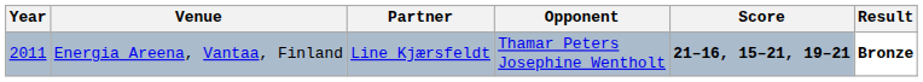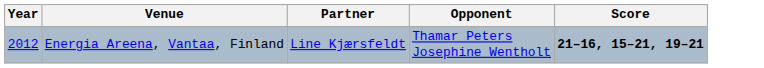 <table class="sortable wikitable" style="font-size: 90%;">
 <tr>
 <th>Year</th>
 <th>Venue</th>
 <th>Partner</th>
 <th>Opponent</th>
 <th>Score</th>
-<th>Result</th>
 </tr>
 <tr style="background:#AABBCC">
-<td align="center"><a href='#'>2011</a></td>
+<td align="center"><a href='#'>2012</a></td>
 <td align="left"><a href='#'>Energia Areena</a>, <a href='#'>Vantaa</a>, Finland</td>
 <td align="left"> <a href='#'>Line Kjærsfeldt</a></td>
 <td align="left"> <a href='#'>Thamar Peters</a> <br>  <a href='#'>Josephine Wentholt</a></td>
 <td align="left"><strong>21–16, 15–21, 19–21</strong></td>
-<td style="text-align:left; background:white"> <strong>Bronze</strong></td>
 </tr>
 </table>
